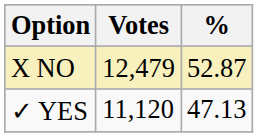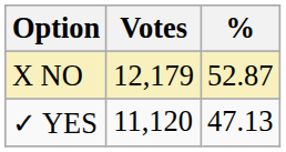 <table class="wikitable">
 <tr>
 <th>Option</th>
 <th>Votes</th>
 <th>%</th>
 </tr>
 <tr>
 <td style=background:#f8f1bd>X NO</td>
-<td style=background:#f8f1bd>12,479</td>
+<td style=background:#f8f1bd>12,179</td>
 <td style=background:#f8f1bd>52.87</td>
 </tr>
 <tr>
 <td>✓ YES</td>
 <td>11,120</td>
 <td>47.13</td>
 </tr>
 </table>
